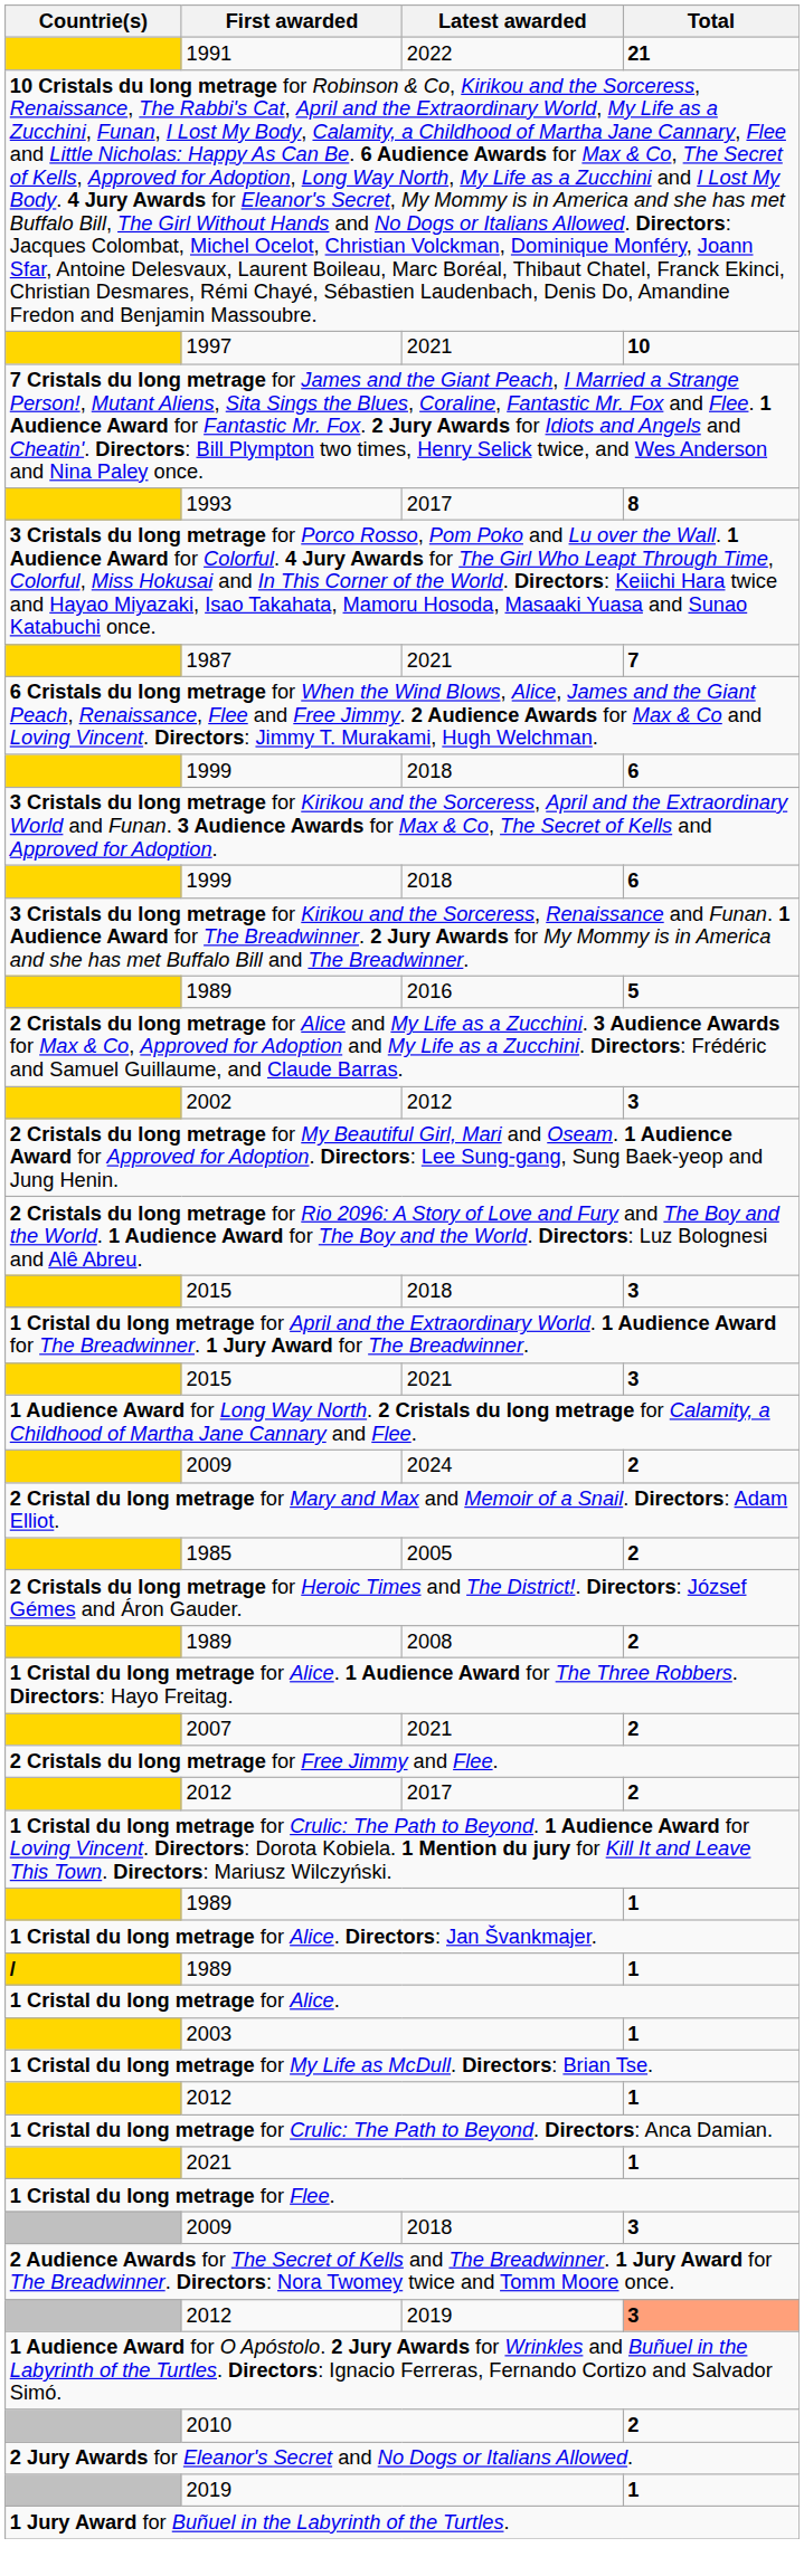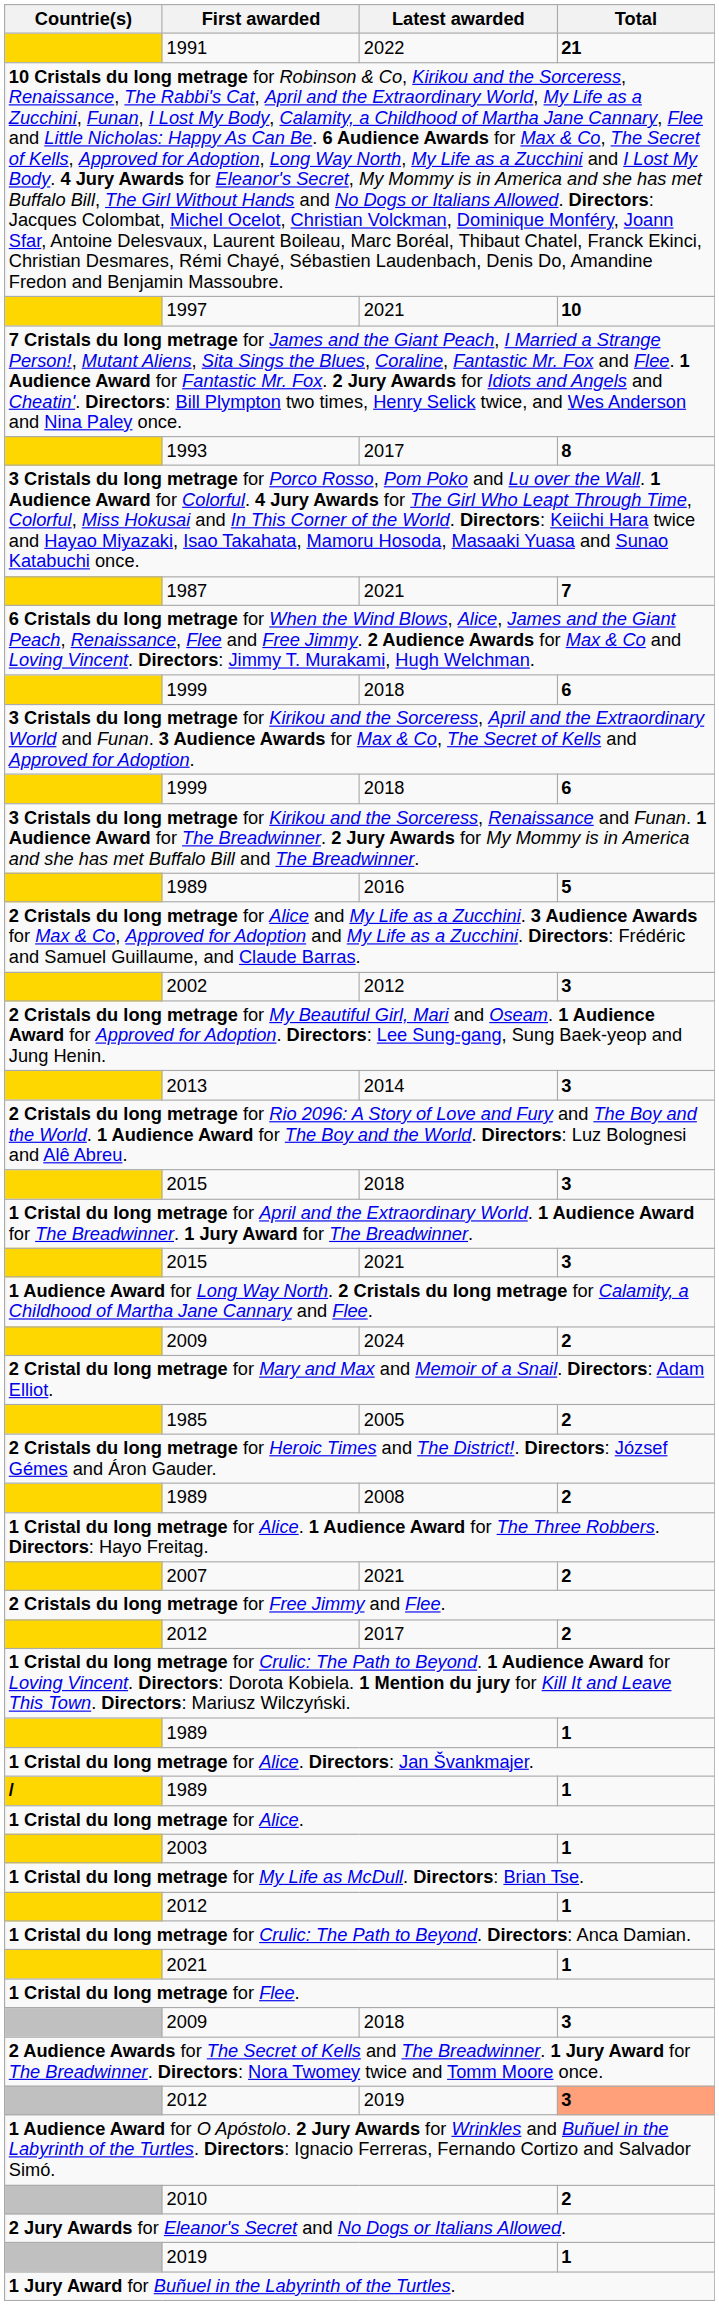 <table class="wikitable mw-collapsible" style="width:100%; margin-bottom:6px" cellpadding="5">
 <tr>
 <th style="width:20%">Countrie(s)</th>
 <th style="width:25%">First awarded</th>
 <th style="width:25%">Latest awarded</th>
 <th style="width:20%">Total</th>
 </tr>
 <tr>
 <td bgcolor=gold><strong></strong></td>
 <td>1991</td>
 <td>2022</td>
 <td><strong>21</strong></td>
 </tr>
 <tr>
 <td colspan=4><strong>10 Cristals du long metrage</strong> for <em>Robinson & Co</em>, <em><a href='#'>Kirikou and the Sorceress</a></em>, <em><a href='#'>Renaissance</a></em>, <em><a href='#'>The Rabbi's Cat</a></em>, <em><a href='#'>April and the Extraordinary World</a></em>, <em><a href='#'>My Life as a Zucchini</a></em>, <em><a href='#'>Funan</a></em>, <em><a href='#'>I Lost My Body</a></em>, <em><a href='#'>Calamity, a Childhood of Martha Jane Cannary</a></em>, <em><a href='#'>Flee</a></em> and <em><a href='#'>Little Nicholas: Happy As Can Be</a></em>. <strong>6 Audience Awards</strong> for <em><a href='#'>Max & Co</a></em>, <em><a href='#'>The Secret of Kells</a></em>, <em><a href='#'>Approved for Adoption</a></em>, <em><a href='#'>Long Way North</a></em>, <em><a href='#'>My Life as a Zucchini</a></em> and <em><a href='#'>I Lost My Body</a></em>. <strong>4 Jury Awards</strong> for <em><a href='#'>Eleanor's Secret</a></em>, <em>My Mommy is in America and she has met Buffalo Bill</em>, <em><a href='#'>The Girl Without Hands</a></em> and <em><a href='#'>No Dogs or Italians Allowed</a></em>. <strong>Directors</strong>: Jacques Colombat, <a href='#'>Michel Ocelot</a>, <a href='#'>Christian Volckman</a>, <a href='#'>Dominique Monféry</a>, <a href='#'>Joann Sfar</a>, Antoine Delesvaux, Laurent Boileau, Marc Boréal, Thibaut Chatel, Franck Ekinci, Christian Desmares, Rémi Chayé, Sébastien Laudenbach, Denis Do, Amandine Fredon and Benjamin Massoubre.</td>
 </tr>
 <tr>
 <td bgcolor=gold><strong></strong></td>
 <td>1997</td>
 <td>2021</td>
 <td><strong>10</strong></td>
 </tr>
 <tr>
 <td colspan=4><strong>7 Cristals du long metrage</strong> for <em><a href='#'>James and the Giant Peach</a></em>, <em><a href='#'>I Married a Strange Person!</a></em>, <em><a href='#'>Mutant Aliens</a></em>, <em><a href='#'>Sita Sings the Blues</a></em>, <em><a href='#'>Coraline</a></em>, <em><a href='#'>Fantastic Mr. Fox</a></em> and <em><a href='#'>Flee</a></em>. <strong>1 Audience Award</strong> for <em><a href='#'>Fantastic Mr. Fox</a></em>. <strong>2 Jury Awards</strong> for <em><a href='#'>Idiots and Angels</a></em> and <em><a href='#'>Cheatin'</a></em>. <strong>Directors</strong>: <a href='#'>Bill Plympton</a> two times, <a href='#'>Henry Selick</a> twice, and <a href='#'>Wes Anderson</a> and <a href='#'>Nina Paley</a> once.</td>
 </tr>
 <tr>
 <td bgcolor="gold"><strong></strong></td>
 <td>1993</td>
 <td>2017</td>
 <td><strong>8</strong></td>
 </tr>
 <tr>
 <td colspan="4"><strong>3 Cristals du long metrage</strong> for <em><a href='#'>Porco Rosso</a></em>, <em><a href='#'>Pom Poko</a></em> and <em><a href='#'>Lu over the Wall</a></em>. <strong>1 Audience Award</strong> for <em><a href='#'>Colorful</a></em>. <strong>4 Jury Awards</strong> for <em><a href='#'>The Girl Who Leapt Through Time</a></em>, <em><a href='#'>Colorful</a></em>, <em><a href='#'>Miss Hokusai</a></em> and <em><a href='#'>In This Corner of the World</a></em>. <strong>Directors</strong>: <a href='#'>Keiichi Hara</a> twice and <a href='#'>Hayao Miyazaki</a>, <a href='#'>Isao Takahata</a>, <a href='#'>Mamoru Hosoda</a>, <a href='#'>Masaaki Yuasa</a> and <a href='#'>Sunao Katabuchi</a> once.</td>
 </tr>
 <tr>
 <td bgcolor=gold><strong></strong></td>
 <td>1987</td>
 <td>2021</td>
 <td><strong>7</strong></td>
 </tr>
 <tr>
 <td colspan=4><strong>6 Cristals du long metrage</strong> for <em><a href='#'>When the Wind Blows</a></em>, <em><a href='#'>Alice</a></em>, <em><a href='#'>James and the Giant Peach</a></em>, <em><a href='#'>Renaissance</a></em>, <em><a href='#'>Flee</a></em> and <em><a href='#'>Free Jimmy</a></em>. <strong>2 Audience Awards</strong> for <em><a href='#'>Max & Co</a></em> and <em><a href='#'>Loving Vincent</a></em>. <strong>Directors</strong>: <a href='#'>Jimmy T. Murakami</a>, <a href='#'>Hugh Welchman</a>.</td>
 </tr>
 <tr>
 <td bgcolor=gold><strong></strong></td>
 <td>1999</td>
 <td>2018</td>
 <td><strong>6</strong></td>
 </tr>
 <tr>
 <td colspan=4><strong>3 Cristals du long metrage</strong> for <em><a href='#'>Kirikou and the Sorceress</a></em>, <em><a href='#'>April and the Extraordinary World</a></em> and <em>Funan</em>. <strong>3 Audience Awards</strong> for <em><a href='#'>Max & Co</a></em>, <em><a href='#'>The Secret of Kells</a></em> and <em><a href='#'>Approved for Adoption</a></em>.</td>
 </tr>
 <tr>
 <td bgcolor=gold><strong></strong></td>
 <td>1999</td>
 <td>2018</td>
 <td><strong>6</strong></td>
 </tr>
 <tr>
 <td colspan=4><strong>3 Cristals du long metrage</strong> for <em><a href='#'>Kirikou and the Sorceress</a></em>, <em><a href='#'>Renaissance</a></em> and <em>Funan</em>. <strong>1 Audience Award</strong> for <em><a href='#'>The Breadwinner</a></em>. <strong>2 Jury Awards</strong> for <em>My Mommy is in America and she has met Buffalo Bill</em> and <em><a href='#'>The Breadwinner</a></em>.</td>
 </tr>
 <tr>
 <td bgcolor=gold><strong></strong></td>
 <td>1989</td>
 <td>2016</td>
 <td><strong>5</strong></td>
 </tr>
 <tr>
 <td colspan=4><strong>2 Cristals du long metrage</strong> for <em><a href='#'>Alice</a></em> and <em><a href='#'>My Life as a Zucchini</a></em>. <strong>3 Audience Awards</strong> for <em><a href='#'>Max & Co</a></em>, <em><a href='#'>Approved for Adoption</a></em> and <em><a href='#'>My Life as a Zucchini</a></em>. <strong>Directors</strong>: Frédéric and Samuel Guillaume, and <a href='#'>Claude Barras</a>.</td>
 </tr>
 <tr>
 <td bgcolor=gold><strong></strong></td>
 <td>2002</td>
 <td>2012</td>
 <td><strong>3</strong></td>
 </tr>
 <tr>
 <td colspan=4><strong>2 Cristals du long metrage</strong> for <em><a href='#'>My Beautiful Girl, Mari</a></em> and <em><a href='#'>Oseam</a></em>. <strong>1 Audience Award</strong> for <em><a href='#'>Approved for Adoption</a></em>. <strong>Directors</strong>: <a href='#'>Lee Sung-gang</a>, Sung Baek-yeop and Jung Henin.</td>
+</tr>
+<tr>
+<td bgcolor=gold><strong></strong></td>
+<td>2013</td>
+<td>2014</td>
+<td><strong>3</strong></td>
 </tr>
 <tr>
 <td colspan=4><strong>2 Cristals du long metrage</strong> for <em><a href='#'>Rio 2096: A Story of Love and Fury</a></em> and <em><a href='#'>The Boy and the World</a></em>. <strong>1 Audience Award</strong> for <em><a href='#'>The Boy and the World</a></em>. <strong>Directors</strong>: Luz Bolognesi and <a href='#'>Alê Abreu</a>.</td>
 </tr>
 <tr>
 <td bgcolor=gold><strong></strong></td>
 <td>2015</td>
 <td>2018</td>
 <td><strong>3</strong></td>
 </tr>
 <tr>
 <td colspan=4><strong>1 Cristal du long metrage</strong> for <em><a href='#'>April and the Extraordinary World</a></em>. <strong>1 Audience Award</strong> for <em><a href='#'>The Breadwinner</a></em>. <strong>1 Jury Award</strong> for <em><a href='#'>The Breadwinner</a></em>.</td>
 </tr>
 <tr>
 <td bgcolor=gold><strong></strong></td>
 <td>2015</td>
 <td>2021</td>
 <td><strong>3</strong></td>
 </tr>
 <tr>
 <td colspan=4><strong>1 Audience Award</strong> for <em><a href='#'>Long Way North</a></em>. <strong>2 Cristals du long metrage</strong> for <em><a href='#'>Calamity, a Childhood of Martha Jane Cannary</a></em> and <em><a href='#'>Flee</a></em>.</td>
 </tr>
 <tr>
 <td bgcolor=gold><strong></strong></td>
 <td>2009</td>
 <td>2024</td>
 <td><strong>2</strong></td>
 </tr>
 <tr>
 <td colspan=4><strong>2 Cristal du long metrage</strong> for <em><a href='#'>Mary and Max</a></em> and <em><a href='#'>Memoir of a Snail</a></em>. <strong>Directors</strong>: <a href='#'>Adam Elliot</a>.</td>
 </tr>
 <tr>
 <td bgcolor=gold><strong></strong></td>
 <td>1985</td>
 <td>2005</td>
 <td><strong>2</strong></td>
 </tr>
 <tr>
 <td colspan=4><strong>2 Cristals du long metrage</strong> for <em><a href='#'>Heroic Times</a></em> and <em><a href='#'>The District!</a></em>. <strong>Directors</strong>: <a href='#'>József Gémes</a> and Áron Gauder.</td>
 </tr>
 <tr>
 <td bgcolor=gold><strong></strong></td>
 <td>1989</td>
 <td>2008</td>
 <td><strong>2</strong></td>
 </tr>
 <tr>
 <td colspan=4><strong>1 Cristal du long metrage</strong> for <em><a href='#'>Alice</a></em>. <strong>1 Audience Award</strong> for <em><a href='#'>The Three Robbers</a></em>. <strong>Directors</strong>: Hayo Freitag.</td>
 </tr>
 <tr>
 <td bgcolor=gold><strong></strong></td>
 <td>2007</td>
 <td>2021</td>
 <td><strong>2</strong></td>
 </tr>
 <tr>
 <td colspan=4><strong>2 Cristals du long metrage</strong> for <em><a href='#'>Free Jimmy</a></em> and <em><a href='#'>Flee</a></em>.</td>
 </tr>
 <tr>
 <td bgcolor=gold><strong></strong></td>
 <td>2012</td>
 <td>2017</td>
 <td><strong>2</strong></td>
 </tr>
 <tr>
 <td colspan=4><strong>1 Cristal du long metrage</strong> for <em><a href='#'>Crulic: The Path to Beyond</a></em>. <strong>1 Audience Award</strong> for <em><a href='#'>Loving Vincent</a></em>. <strong>Directors</strong>: Dorota Kobiela.<strong> 1 Mention du jury</strong> for <em><a href='#'>Kill It and Leave This Town</a></em>. <strong>Directors</strong>: Mariusz Wilczyński.</td>
 </tr>
 <tr>
 <td bgcolor=gold><strong></strong></td>
 <td colspan="2">1989</td>
 <td><strong>1</strong></td>
 </tr>
 <tr>
 <td colspan=4><strong>1 Cristal du long metrage</strong> for <em><a href='#'>Alice</a></em>. <strong>Directors</strong>: <a href='#'>Jan Švankmajer</a>.</td>
 </tr>
 <tr>
 <td bgcolor=gold><strong> / </strong></td>
 <td colspan="2">1989</td>
 <td><strong>1</strong></td>
 </tr>
 <tr>
 <td colspan=4><strong>1 Cristal du long metrage</strong> for <em><a href='#'>Alice</a></em>.</td>
 </tr>
 <tr>
 <td bgcolor=gold><strong></strong></td>
 <td colspan="2">2003</td>
 <td><strong>1</strong></td>
 </tr>
 <tr>
 <td colspan=4><strong>1 Cristal du long metrage</strong> for <em><a href='#'>My Life as McDull</a></em>. <strong>Directors</strong>: <a href='#'>Brian Tse</a>.</td>
 </tr>
 <tr>
 <td bgcolor=gold><strong></strong></td>
 <td colspan="2">2012</td>
 <td><strong>1</strong></td>
 </tr>
 <tr>
 <td colspan=4><strong>1 Cristal du long metrage</strong> for <em><a href='#'>Crulic: The Path to Beyond</a></em>. <strong>Directors</strong>: Anca Damian.</td>
 </tr>
 <tr>
 <td bgcolor=gold><strong></strong></td>
 <td colspan="2">2021</td>
 <td><strong>1</strong></td>
 </tr>
 <tr>
 <td colspan=4><strong>1 Cristal du long metrage</strong> for <em><a href='#'>Flee</a></em>.</td>
 </tr>
 <tr>
 <td bgcolor=silver><strong></strong></td>
 <td>2009</td>
 <td>2018</td>
 <td><strong>3</strong></td>
 </tr>
 <tr>
 <td colspan=4><strong>2 Audience Awards</strong> for <em><a href='#'>The Secret of Kells</a></em> and <em><a href='#'>The Breadwinner</a></em>. <strong>1 Jury Award</strong> for <em><a href='#'>The Breadwinner</a></em>.  <strong>Directors</strong>: <a href='#'>Nora Twomey</a> twice and <a href='#'>Tomm Moore</a> once.</td>
 </tr>
 <tr>
 <td bgcolor=silver><strong></strong></td>
 <td>2012</td>
 <td>2019</td>
 <td style="background: lightsalmon;"><strong>3</strong></td>
 </tr>
 <tr>
 <td colspan=4><strong>1 Audience Award</strong> for <em>O Apóstolo</em>. <strong>2 Jury Awards</strong> for <em><a href='#'>Wrinkles</a></em> and <em><a href='#'>Buñuel in the Labyrinth of the Turtles</a></em>. <strong>Directors</strong>: Ignacio Ferreras, Fernando Cortizo and Salvador Simó.</td>
 </tr>
 <tr>
 <td bgcolor=silver><strong></strong></td>
 <td colspan="2">2010</td>
 <td><strong>2</strong></td>
 </tr>
 <tr>
 <td colspan=4><strong>2 Jury Awards</strong> for <em><a href='#'>Eleanor's Secret</a></em> and <em><a href='#'>No Dogs or Italians Allowed</a></em>.</td>
 </tr>
 <tr>
 <td bgcolor=silver><strong></strong></td>
 <td colspan="2">2019</td>
 <td><strong>1</strong></td>
 </tr>
 <tr>
 <td colspan=4><strong>1 Jury Award</strong> for <em><a href='#'>Buñuel in the Labyrinth of the Turtles</a></em>.</td>
 </tr>
 </table>
